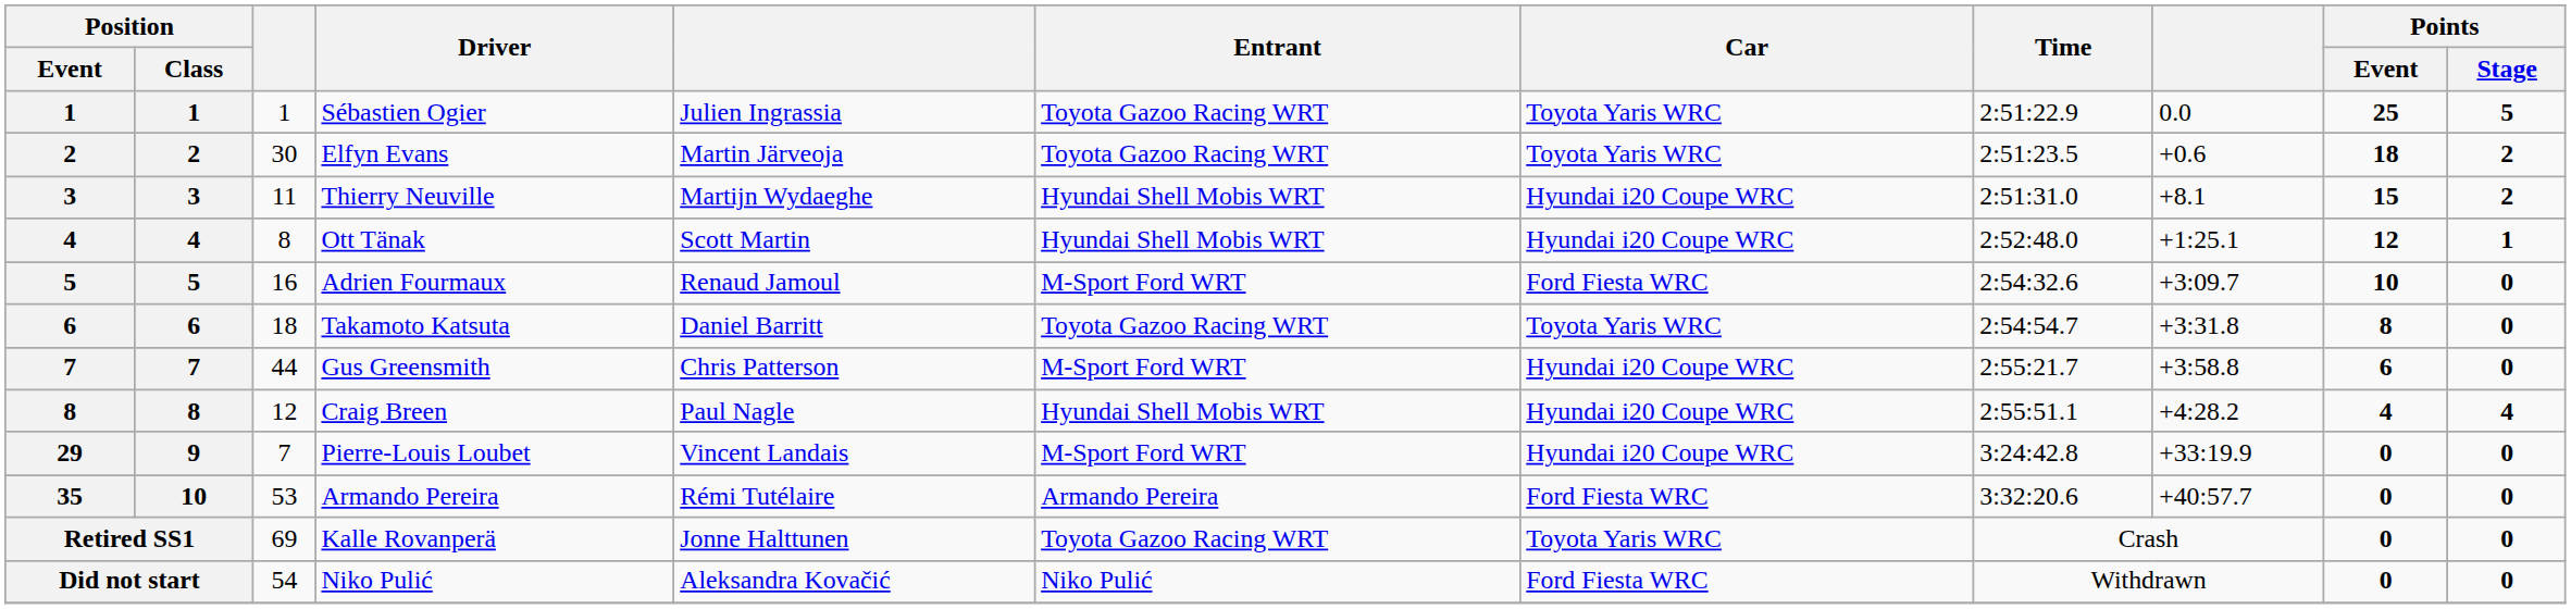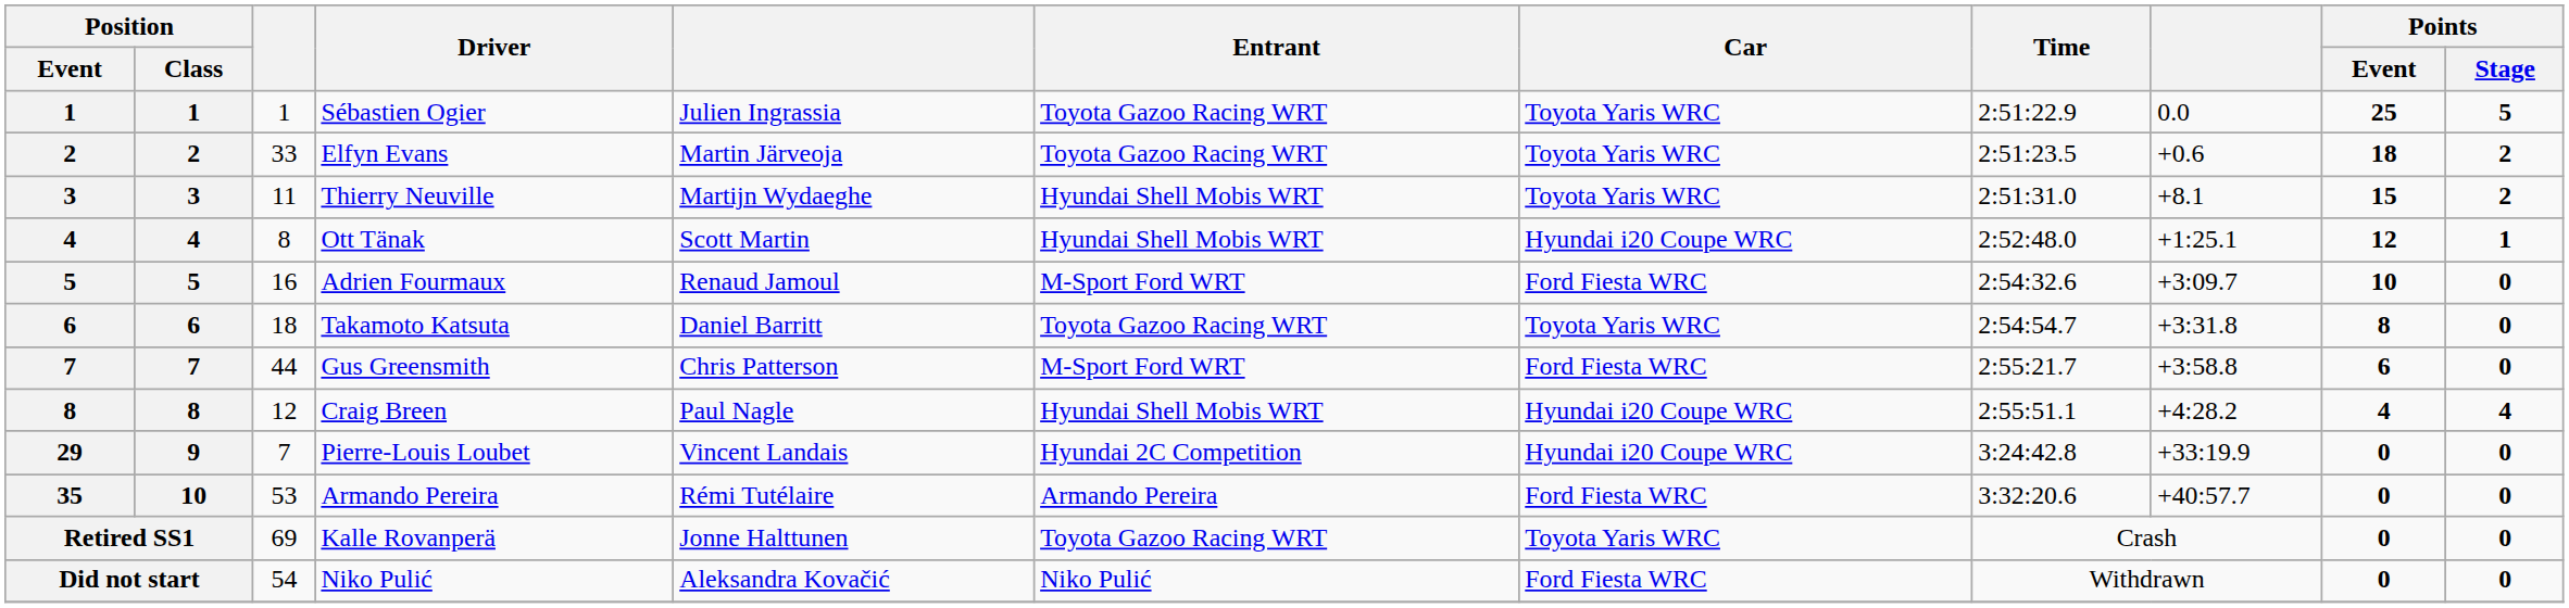 <table class="wikitable" width=85% style="font-size: 85%;">
 <tr>
 <th colspan="2">Position</th>
 <th rowspan="2"></th>
 <th rowspan="2">Driver</th>
 <th rowspan="2"></th>
 <th rowspan="2">Entrant</th>
 <th rowspan="2">Car</th>
 <th rowspan="2">Time</th>
 <th rowspan="2"></th>
 <th colspan="2">Points</th>
 </tr>
 <tr>
 <th>Event</th>
 <th>Class</th>
 <th>Event</th>
 <th><a href='#'>Stage</a></th>
 </tr>
 <tr>
 <th>1</th>
 <th>1</th>
 <td align="center">1</td>
 <td><a href='#'>Sébastien Ogier</a></td>
 <td><a href='#'>Julien Ingrassia</a></td>
 <td><a href='#'>Toyota Gazoo Racing WRT</a></td>
 <td><a href='#'>Toyota Yaris WRC</a></td>
 <td>2:51:22.9</td>
 <td>0.0</td>
 <td align="center"><strong>25</strong></td>
 <td align="center"><strong>5</strong></td>
 </tr>
 <tr>
 <th>2</th>
 <th>2</th>
-<td align="center">30</td>
+<td align="center">33</td>
 <td><a href='#'>Elfyn Evans</a></td>
 <td><a href='#'>Martin Järveoja</a></td>
 <td><a href='#'>Toyota Gazoo Racing WRT</a></td>
 <td><a href='#'>Toyota Yaris WRC</a></td>
 <td>2:51:23.5</td>
 <td>+0.6</td>
 <td align="center"><strong>18</strong></td>
 <td align="center"><strong>2</strong></td>
 </tr>
 <tr>
 <th>3</th>
 <th>3</th>
 <td align="center">11</td>
 <td><a href='#'>Thierry Neuville</a></td>
 <td><a href='#'>Martijn Wydaeghe</a></td>
 <td><a href='#'>Hyundai Shell Mobis WRT</a></td>
-<td><a href='#'>Hyundai i20 Coupe WRC</a></td>
+<td><a href='#'>Toyota Yaris WRC</a></td>
 <td>2:51:31.0</td>
 <td>+8.1</td>
 <td align="center"><strong>15</strong></td>
 <td align="center"><strong>2</strong></td>
 </tr>
 <tr>
 <th>4</th>
 <th>4</th>
 <td align="center">8</td>
 <td><a href='#'>Ott Tänak</a></td>
 <td><a href='#'>Scott Martin</a></td>
 <td nowrap><a href='#'>Hyundai Shell Mobis WRT</a></td>
 <td nowrap><a href='#'>Hyundai i20 Coupe WRC</a></td>
 <td>2:52:48.0</td>
 <td>+1:25.1</td>
 <td align="center"><strong>12</strong></td>
 <td align="center"><strong>1</strong></td>
 </tr>
 <tr>
 <th>5</th>
 <th>5</th>
 <td align="center">16</td>
 <td><a href='#'>Adrien Fourmaux</a></td>
 <td><a href='#'>Renaud Jamoul</a></td>
 <td><a href='#'>M-Sport Ford WRT</a></td>
 <td><a href='#'>Ford Fiesta WRC</a></td>
 <td>2:54:32.6</td>
 <td>+3:09.7</td>
 <td align="center"><strong>10</strong></td>
 <td align="center"><strong>0</strong></td>
 </tr>
 <tr>
 <th>6</th>
 <th>6</th>
 <td align="center">18</td>
 <td nowrap><a href='#'>Takamoto Katsuta</a></td>
 <td><a href='#'>Daniel Barritt</a></td>
 <td><a href='#'>Toyota Gazoo Racing WRT</a></td>
 <td><a href='#'>Toyota Yaris WRC</a></td>
 <td>2:54:54.7</td>
 <td>+3:31.8</td>
 <td align="center"><strong>8</strong></td>
 <td align="center"><strong>0</strong></td>
 </tr>
 <tr>
 <th>7</th>
 <th>7</th>
 <td align="center">44</td>
 <td><a href='#'>Gus Greensmith</a></td>
 <td><a href='#'>Chris Patterson</a></td>
 <td><a href='#'>M-Sport Ford WRT</a></td>
-<td><a href='#'>Hyundai i20 Coupe WRC</a></td>
+<td><a href='#'>Ford Fiesta WRC</a></td>
 <td>2:55:21.7</td>
 <td>+3:58.8</td>
 <td align="center"><strong>6</strong></td>
 <td align="center"><strong>0</strong></td>
 </tr>
 <tr>
 <th>8</th>
 <th>8</th>
 <td align="center">12</td>
 <td><a href='#'>Craig Breen</a></td>
 <td><a href='#'>Paul Nagle</a></td>
 <td><a href='#'>Hyundai Shell Mobis WRT</a></td>
 <td><a href='#'>Hyundai i20 Coupe WRC</a></td>
 <td>2:55:51.1</td>
 <td>+4:28.2</td>
 <td align="center"><strong>4</strong></td>
 <td align="center"><strong>4</strong></td>
 </tr>
 <tr>
 <th>29</th>
 <th>9</th>
 <td align="center">7</td>
 <td nowrap><a href='#'>Pierre-Louis Loubet</a></td>
 <td><a href='#'>Vincent Landais</a></td>
-<td><a href='#'>M-Sport Ford WRT</a></td>
+<td><a href='#'>Hyundai 2C Competition</a></td>
 <td><a href='#'>Hyundai i20 Coupe WRC</a></td>
 <td>3:24:42.8</td>
 <td>+33:19.9</td>
 <td align="center"><strong>0</strong></td>
 <td align="center"><strong>0</strong></td>
 </tr>
 <tr>
 <th>35</th>
 <th>10</th>
 <td align="center">53</td>
 <td><a href='#'>Armando Pereira</a></td>
 <td><a href='#'>Rémi Tutélaire</a></td>
 <td><a href='#'>Armando Pereira</a></td>
 <td><a href='#'>Ford Fiesta WRC</a></td>
 <td>3:32:20.6</td>
 <td>+40:57.7</td>
 <td align="center"><strong>0</strong></td>
 <td align="center"><strong>0</strong></td>
 </tr>
 <tr>
 <th colspan="2">Retired SS1</th>
 <td align="center">69</td>
 <td><a href='#'>Kalle Rovanperä</a></td>
 <td><a href='#'>Jonne Halttunen</a></td>
 <td><a href='#'>Toyota Gazoo Racing WRT</a></td>
 <td><a href='#'>Toyota Yaris WRC</a></td>
 <td colspan="2" align="center">Crash</td>
 <td align="center"><strong>0</strong></td>
 <td align="center"><strong>0</strong></td>
 </tr>
 <tr>
 <th colspan="2">Did not start</th>
 <td align="center">54</td>
 <td><a href='#'>Niko Pulić</a></td>
 <td><a href='#'>Aleksandra Kovačić</a></td>
 <td><a href='#'>Niko Pulić</a></td>
 <td><a href='#'>Ford Fiesta WRC</a></td>
 <td colspan="2" align="center">Withdrawn</td>
 <td align="center"><strong>0</strong></td>
 <td align="center"><strong>0</strong></td>
 </tr>
 <tr>
 </tr>
 </table>
